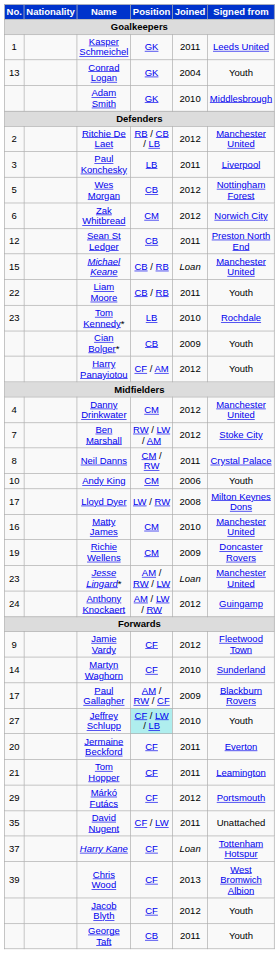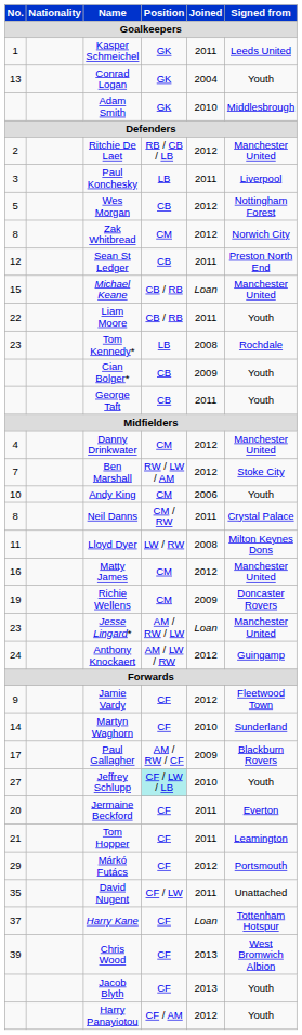 <table class="wikitable" style="text-align:center; font-size:90%; width:60%">
 <tr>
 <th style="background:#03c; color:white;">No.</th>
 <th style="background:#03c; color:white; width:55px;">Nationality</th>
 <th style="background:#03c; color:white;">Name</th>
 <th style="background:#03c; color:white;">Position</th>
 <th style="background:#03c; color:white;">Joined</th>
 <th style="background:#03c; color:white;">Signed from</th>
 </tr>
 <tr>
 <th colspan="6"  style="background:#DCDCDC;">Goalkeepers</th>
 </tr>
 <tr>
 <td>1</td>
 <td></td>
 <td><a href='#'>Kasper Schmeichel</a></td>
 <td><a href='#'>GK</a></td>
 <td>2011</td>
 <td> <a href='#'>Leeds United</a></td>
 </tr>
 <tr>
 <td>13</td>
 <td></td>
 <td><a href='#'>Conrad Logan</a></td>
 <td><a href='#'>GK</a></td>
 <td>2004</td>
 <td>Youth</td>
 </tr>
 <tr>
 <td></td>
 <td></td>
 <td><a href='#'>Adam Smith</a></td>
 <td><a href='#'>GK</a></td>
 <td>2010</td>
 <td> <a href='#'>Middlesbrough</a></td>
 </tr>
 <tr>
 <th colspan="6"  style="background:#DCDCDC;">Defenders</th>
 </tr>
 <tr>
 <td>2</td>
 <td></td>
 <td><a href='#'>Ritchie De Laet</a></td>
 <td><a href='#'>RB</a> / <a href='#'>CB</a> / <a href='#'>LB</a></td>
 <td>2012</td>
 <td> <a href='#'>Manchester United</a></td>
 </tr>
 <tr>
 <td>3</td>
 <td></td>
 <td><a href='#'>Paul Konchesky</a></td>
 <td><a href='#'>LB</a></td>
 <td>2011</td>
 <td> <a href='#'>Liverpool</a></td>
 </tr>
 <tr>
 <td>5</td>
 <td></td>
 <td><a href='#'>Wes Morgan</a></td>
 <td><a href='#'>CB</a></td>
 <td>2012</td>
 <td> <a href='#'>Nottingham Forest</a></td>
 </tr>
 <tr>
-<td>6</td>
+<td>8</td>
 <td></td>
 <td><a href='#'>Zak Whitbread</a></td>
 <td><a href='#'>CM</a></td>
 <td>2012</td>
 <td> <a href='#'>Norwich City</a></td>
 </tr>
 <tr>
 <td>12</td>
 <td></td>
 <td><a href='#'>Sean St Ledger</a></td>
 <td><a href='#'>CB</a></td>
 <td>2011</td>
 <td> <a href='#'>Preston North End</a></td>
 </tr>
 <tr>
 <td>15</td>
 <td></td>
 <td><em><a href='#'>Michael Keane</a></em></td>
 <td><a href='#'>CB</a> / <a href='#'>RB</a></td>
 <td><em>Loan</em></td>
 <td> <a href='#'>Manchester United</a></td>
 </tr>
 <tr>
 <td>22</td>
 <td></td>
 <td><a href='#'>Liam Moore</a></td>
 <td><a href='#'>CB</a> / <a href='#'>RB</a></td>
 <td>2011</td>
 <td>Youth</td>
 </tr>
 <tr>
 <td>23</td>
 <td></td>
 <td><a href='#'>Tom Kennedy</a>*</td>
 <td><a href='#'>LB</a></td>
-<td>2010</td>
+<td>2008</td>
 <td> <a href='#'>Rochdale</a></td>
 </tr>
 <tr>
 <td></td>
 <td></td>
 <td><a href='#'>Cian Bolger</a>*</td>
 <td><a href='#'>CB</a></td>
 <td>2009</td>
 <td>Youth</td>
 </tr>
 <tr>
 <td></td>
 <td></td>
-<td><a href='#'>Harry Panayiotou</a></td>
-<td><a href='#'>CF</a> / <a href='#'>AM</a></td>
-<td>2012</td>
+<td><a href='#'>George Taft</a></td>
+<td><a href='#'>CB</a></td>
+<td>2011</td>
 <td>Youth</td>
 </tr>
 <tr>
 <th colspan="6"  style="background:#DCDCDC;">Midfielders</th>
 </tr>
 <tr>
 <td>4</td>
 <td></td>
 <td><a href='#'>Danny Drinkwater</a></td>
 <td><a href='#'>CM</a></td>
 <td>2012</td>
 <td> <a href='#'>Manchester United</a></td>
 </tr>
 <tr>
 <td>7</td>
 <td></td>
 <td><a href='#'>Ben Marshall</a></td>
 <td><a href='#'>RW</a> / <a href='#'>LW</a> / <a href='#'>AM</a></td>
 <td>2012</td>
 <td> <a href='#'>Stoke City</a></td>
 </tr>
 <tr>
+<td>10</td>
+<td></td>
+<td><a href='#'>Andy King</a></td>
+<td><a href='#'>CM</a></td>
+<td>2006</td>
+<td>Youth</td>
+</tr>
+<tr>
 <td>8</td>
 <td></td>
 <td><a href='#'>Neil Danns</a></td>
 <td><a href='#'>CM</a> / <a href='#'>RW</a></td>
 <td>2011</td>
 <td> <a href='#'>Crystal Palace</a></td>
 </tr>
 <tr>
-<td>10</td>
-<td></td>
-<td><a href='#'>Andy King</a></td>
-<td><a href='#'>CM</a></td>
-<td>2006</td>
-<td>Youth</td>
-</tr>
-<tr>
-<td>17</td>
+<td>11</td>
 <td></td>
 <td><a href='#'>Lloyd Dyer</a></td>
 <td><a href='#'>LW</a> / <a href='#'>RW</a></td>
 <td>2008</td>
 <td> <a href='#'>Milton Keynes Dons</a></td>
 </tr>
 <tr>
 <td>16</td>
 <td></td>
 <td><a href='#'>Matty James</a></td>
 <td><a href='#'>CM</a></td>
-<td>2010</td>
+<td>2012</td>
 <td> <a href='#'>Manchester United</a></td>
 </tr>
 <tr>
 <td>19</td>
 <td></td>
 <td><a href='#'>Richie Wellens</a></td>
 <td><a href='#'>CM</a></td>
 <td>2009</td>
 <td> <a href='#'>Doncaster Rovers</a></td>
 </tr>
 <tr>
 <td>23</td>
 <td></td>
 <td><em><a href='#'>Jesse Lingard</a></em>*</td>
 <td><a href='#'>AM</a> / <a href='#'>RW</a> / <a href='#'>LW</a></td>
 <td><em>Loan</em></td>
 <td> <a href='#'>Manchester United</a></td>
 </tr>
 <tr>
 <td>24</td>
 <td></td>
 <td><a href='#'>Anthony Knockaert</a></td>
 <td><a href='#'>AM</a> / <a href='#'>LW</a> / <a href='#'>RW</a></td>
 <td>2012</td>
 <td> <a href='#'>Guingamp</a></td>
 </tr>
 <tr>
 <th colspan="6"  style="background:#DCDCDC;">Forwards</th>
 </tr>
 <tr>
 <td>9</td>
 <td></td>
 <td><a href='#'>Jamie Vardy</a></td>
 <td><a href='#'>CF</a></td>
 <td>2012</td>
 <td> <a href='#'>Fleetwood Town</a></td>
 </tr>
 <tr>
 <td>14</td>
 <td></td>
 <td><a href='#'>Martyn Waghorn</a></td>
 <td><a href='#'>CF</a></td>
 <td>2010</td>
 <td> <a href='#'>Sunderland</a></td>
 </tr>
 <tr>
 <td>17</td>
 <td></td>
 <td><a href='#'>Paul Gallagher</a></td>
 <td><a href='#'>AM</a> / <a href='#'>RW</a> / <a href='#'>CF</a></td>
 <td>2009</td>
 <td> <a href='#'>Blackburn Rovers</a></td>
 </tr>
 <tr>
 <td>27</td>
 <td></td>
 <td><a href='#'>Jeffrey Schlupp</a></td>
 <td style="background: paleturquoise;"><a href='#'>CF</a> / <a href='#'>LW</a> / <a href='#'>LB</a></td>
 <td>2010</td>
 <td>Youth</td>
 </tr>
 <tr>
 <td>20</td>
 <td></td>
 <td><a href='#'>Jermaine Beckford</a></td>
 <td><a href='#'>CF</a></td>
 <td>2011</td>
 <td> <a href='#'>Everton</a></td>
 </tr>
 <tr>
 <td>21</td>
 <td></td>
 <td><a href='#'>Tom Hopper</a></td>
 <td><a href='#'>CF</a></td>
 <td>2011</td>
 <td> <a href='#'>Leamington</a></td>
 </tr>
 <tr>
 <td>29</td>
 <td></td>
 <td><a href='#'>Márkó Futács</a></td>
 <td><a href='#'>CF</a></td>
 <td>2012</td>
 <td> <a href='#'>Portsmouth</a></td>
 </tr>
 <tr>
 <td>35</td>
 <td></td>
 <td><a href='#'>David Nugent</a></td>
 <td><a href='#'>CF</a> / <a href='#'>LW</a></td>
 <td>2011</td>
 <td>Unattached</td>
 </tr>
 <tr>
 <td>37</td>
 <td></td>
 <td><em><a href='#'>Harry Kane</a></em></td>
 <td><a href='#'>CF</a></td>
 <td><em>Loan</em></td>
 <td> <a href='#'>Tottenham Hotspur</a></td>
 </tr>
 <tr>
 <td>39</td>
 <td></td>
 <td><a href='#'>Chris Wood</a></td>
 <td><a href='#'>CF</a></td>
 <td>2013</td>
 <td> <a href='#'>West Bromwich Albion</a></td>
 </tr>
 <tr>
 <td></td>
 <td></td>
 <td><a href='#'>Jacob Blyth</a></td>
 <td><a href='#'>CF</a></td>
-<td>2012</td>
+<td>2013</td>
 <td>Youth</td>
 </tr>
 <tr>
 <td></td>
 <td></td>
-<td><a href='#'>George Taft</a></td>
-<td><a href='#'>CB</a></td>
-<td>2011</td>
+<td><a href='#'>Harry Panayiotou</a></td>
+<td><a href='#'>CF</a> / <a href='#'>AM</a></td>
+<td>2012</td>
 <td>Youth</td>
 </tr>
 </table>
